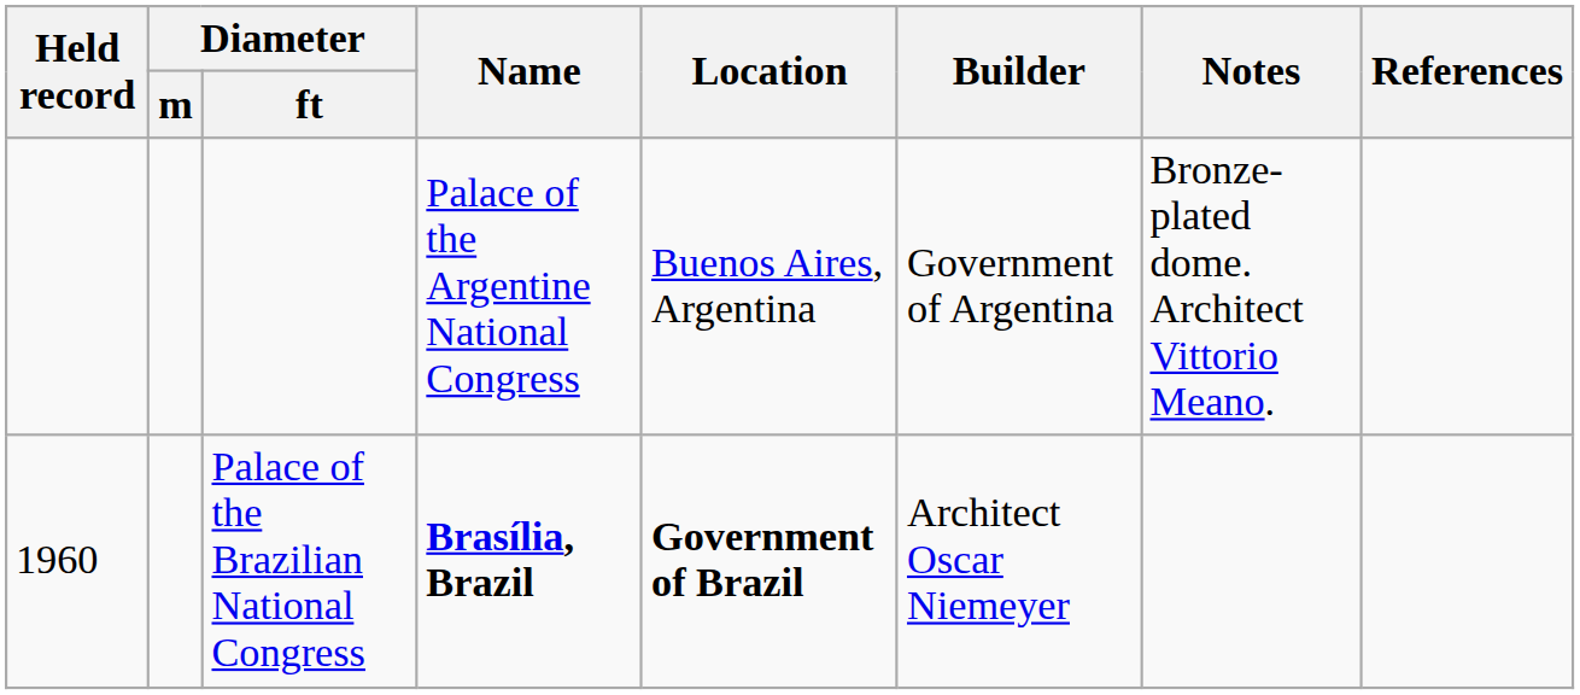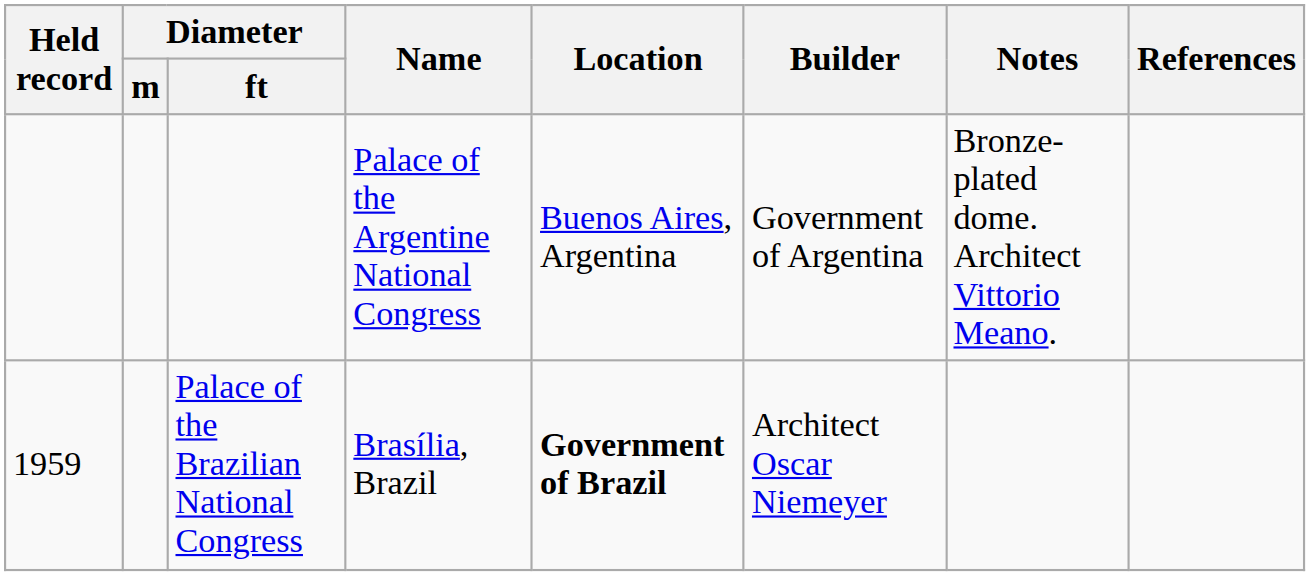 <table class="wikitable sortable">
 <tr>
 <th rowspan=2>Held record</th>
 <th colspan=2 data-sort-type="number">Diameter</th>
 <th rowspan=2>Name</th>
 <th rowspan=2>Location</th>
 <th rowspan=2>Builder</th>
 <th rowspan=2>Notes</th>
 <th rowspan=2>References</th>
 </tr>
 <tr>
 <th>m</th>
 <th>ft</th>
 </tr>
 <tr>
 <td></td>
 <td></td>
 <td></td>
 <td><a href='#'>Palace of the Argentine National Congress</a></td>
 <td><a href='#'>Buenos Aires</a>, Argentina</td>
 <td>Government of Argentina</td>
 <td>Bronze-plated dome. Architect <a href='#'>Vittorio Meano</a>.</td>
 <td></td>
 </tr>
 <tr>
-<td>1960</td>
+<td>1959</td>
 <td></td>
 <td><a href='#'>Palace of the Brazilian National Congress</a></td>
-<td><strong><a href='#'>Brasília</a>, Brazil</strong></td>
+<td><a href='#'>Brasília</a>, Brazil</td>
 <td><strong>Government of Brazil</strong></td>
 <td>Architect <a href='#'>Oscar Niemeyer</a></td>
 <td></td>
 </tr>
 </table>
